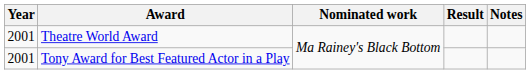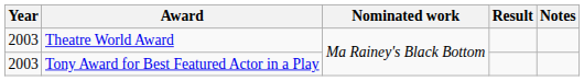 <table class="wikitable">
 <tr>
 <th>Year</th>
 <th>Award</th>
 <th>Nominated work</th>
 <th>Result</th>
 <th>Notes</th>
 </tr>
 <tr>
-<td>2001</td>
+<td>2003</td>
 <td><a href='#'>Theatre World Award</a></td>
 <td rowspan=2><em>Ma Rainey's Black Bottom</em></td>
 <td></td>
 <td></td>
 </tr>
 <tr>
-<td>2001</td>
+<td>2003</td>
 <td><a href='#'>Tony Award for Best Featured Actor in a Play</a></td>
 <td></td>
 <td></td>
 </tr>
 </table>
